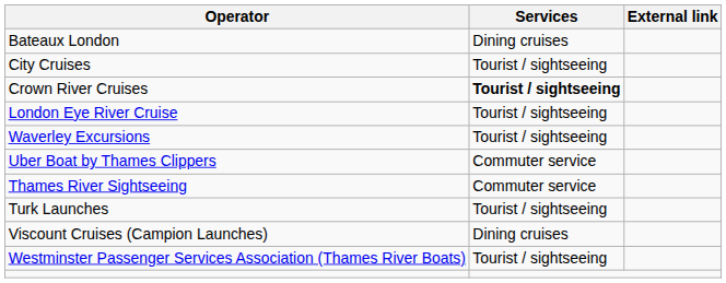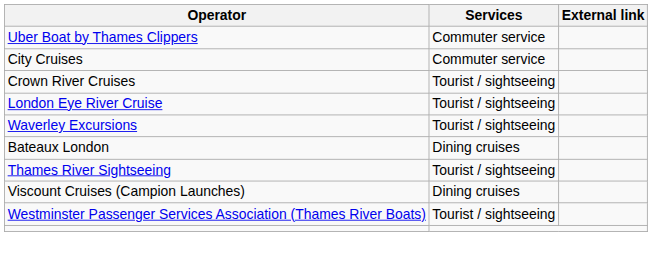 <table class="wikitable">
 <tr>
 <th>Operator</th>
 <th>Services</th>
 <th>External link</th>
 </tr>
 <tr>
-<td>Bateaux London</td>
-<td>Dining cruises</td>
+<td><a href='#'>Uber Boat by Thames Clippers</a></td>
+<td>Commuter service</td>
 <td></td>
 </tr>
 <tr>
 <td>City Cruises</td>
-<td>Tourist / sightseeing</td>
+<td>Commuter service</td>
 <td></td>
 </tr>
 <tr>
 <td>Crown River Cruises</td>
-<td><strong>Tourist / sightseeing</strong></td>
+<td>Tourist / sightseeing</td>
 <td></td>
 </tr>
 <tr>
 <td><a href='#'>London Eye River Cruise</a></td>
 <td>Tourist / sightseeing</td>
 <td></td>
 </tr>
 <tr>
 <td><a href='#'>Waverley Excursions</a></td>
 <td>Tourist / sightseeing</td>
 <td></td>
 </tr>
 <tr>
-<td><a href='#'>Uber Boat by Thames Clippers</a></td>
-<td>Commuter service</td>
+<td>Bateaux London</td>
+<td>Dining cruises</td>
 <td></td>
 </tr>
 <tr>
 <td><a href='#'>Thames River Sightseeing</a></td>
-<td>Commuter service</td>
-<td></td>
-</tr>
-<tr>
-<td>Turk Launches</td>
 <td>Tourist / sightseeing</td>
 <td></td>
 </tr>
 <tr>
 <td>Viscount Cruises (Campion Launches)</td>
 <td>Dining cruises</td>
 <td></td>
 </tr>
 <tr>
 <td><a href='#'> Westminster Passenger Services Association (Thames River Boats)</a></td>
 <td>Tourist / sightseeing</td>
 <td></td>
 </tr>
 <tr>
 <td></td>
 </tr>
 </table>
